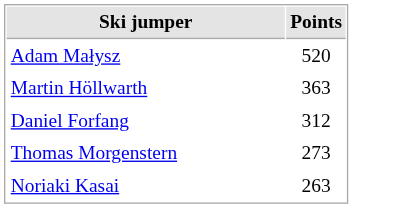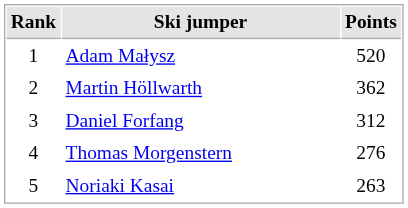 <table cellspacing="1" cellpadding="3" style="border:1px solid #aaa; font-size:90%;">
 <tr style="background:#e4e4e4;">
+<th style="border-bottom:1px solid #aaa; width:10px;">Rank</th>
 <th style="border-bottom:1px solid #aaa; width:200px;">Ski jumper</th>
 <th style="border-bottom:1px solid #aaa; width:20px;">Points</th>
 </tr>
 <tr>
+<td style="text-align:center;">1</td>
 <td> <a href='#'>Adam Małysz</a></td>
 <td align=center>520</td>
 </tr>
 <tr>
+<td style="text-align:center;">2</td>
 <td> <a href='#'>Martin Höllwarth</a></td>
-<td align=center>363</td>
+<td align=center>362</td>
 </tr>
 <tr>
+<td style="text-align:center;">3</td>
 <td> <a href='#'>Daniel Forfang</a></td>
 <td align=center>312</td>
 </tr>
 <tr>
+<td style="text-align:center;">4</td>
 <td> <a href='#'>Thomas Morgenstern</a></td>
-<td align=center>273</td>
+<td align=center>276</td>
 </tr>
 <tr>
+<td style="text-align:center;">5</td>
 <td> <a href='#'>Noriaki Kasai</a></td>
 <td align=center>263</td>
 </tr>
 </table>
